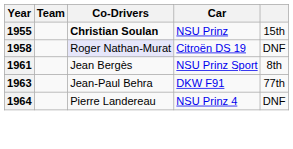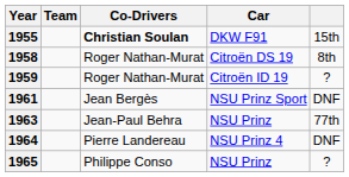 <table class="wikitable" style="text-align:center; font-size:90%">
 <tr>
 <th>Year</th>
 <th>Team</th>
 <th>Co-Drivers</th>
 <th>Car</th>
 <th></th>
 </tr>
 <tr>
 <th>1955</th>
 <td></td>
 <td align="left"><strong> Christian Soulan</strong></td>
-<td align="left"><a href='#'>NSU Prinz</a></td>
+<td align="left"><a href='#'>DKW F91</a></td>
 <td>15th</td>
 </tr>
 <tr>
 <th>1958</th>
 <td></td>
-<td align="left" style="background: lavender;"> Roger Nathan-Murat</td>
+<td align="left"> Roger Nathan-Murat</td>
 <td align="left"><a href='#'>Citroën DS 19</a></td>
-<td>DNF</td>
+<td>8th</td>
+</tr>
+<tr>
+<th>1959</th>
+<td></td>
+<td align="left"> Roger Nathan-Murat</td>
+<td align="left"><a href='#'>Citroën ID 19</a></td>
+<td>?</td>
 </tr>
 <tr>
 <th>1961</th>
 <td></td>
 <td align="left"> Jean Bergès</td>
 <td align="left"><a href='#'>NSU Prinz Sport</a></td>
-<td>8th</td>
+<td>DNF</td>
 </tr>
 <tr>
 <th>1963</th>
 <td></td>
 <td align="left"> Jean-Paul Behra</td>
-<td align="left"><a href='#'>DKW F91</a></td>
+<td align="left"><a href='#'>NSU Prinz</a></td>
 <td>77th</td>
 </tr>
 <tr>
 <th>1964</th>
 <td></td>
 <td align="left"> Pierre Landereau</td>
 <td align="left"><a href='#'>NSU Prinz 4</a></td>
 <td>DNF</td>
 </tr>
+<tr>
+<th>1965</th>
+<td></td>
+<td align="left"> Philippe Conso</td>
+<td align="left"><a href='#'>NSU Prinz</a></td>
+<td>?</td>
+</tr>
 </table>
